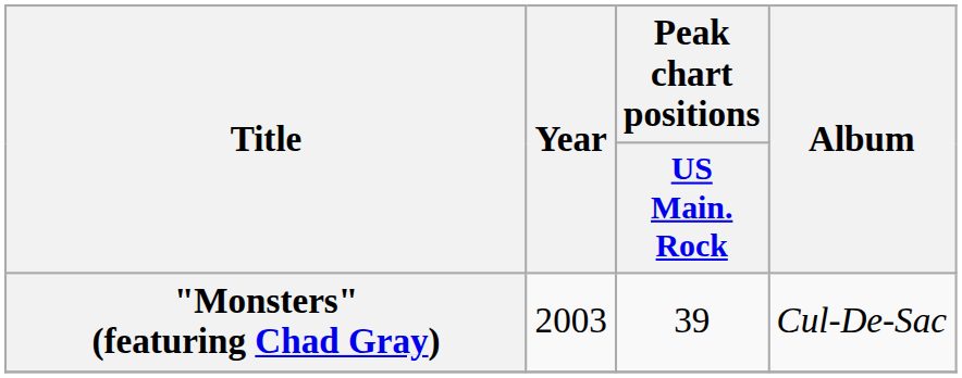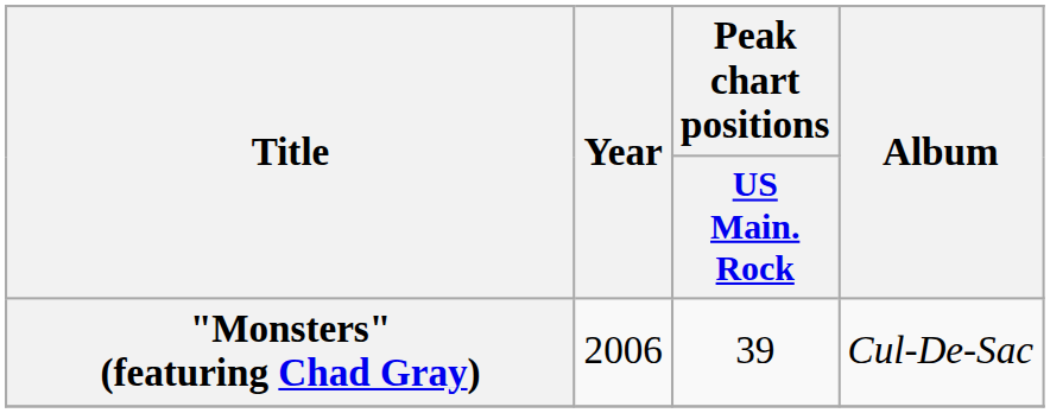 <table class="wikitable plainrowheaders" style="text-align:center;">
 <tr>
 <th scope="col" rowspan="2" style="width:14em;">Title</th>
 <th scope="col" rowspan="2">Year</th>
 <th scope="col" colspan="1">Peak chart positions</th>
 <th scope="col" rowspan="2">Album</th>
 </tr>
 <tr>
 <th scope="col" style="width:3em;font-size:90%;"><a href='#'>US<br>Main. Rock</a><br></th>
 </tr>
 <tr>
 <th scope="row">"Monsters"<br><span>(featuring <a href='#'>Chad Gray</a>)</span></th>
-<td>2003</td>
+<td>2006</td>
 <td>39</td>
 <td><em>Cul-De-Sac</em></td>
 </tr>
 <tr>
 </tr>
 </table>
